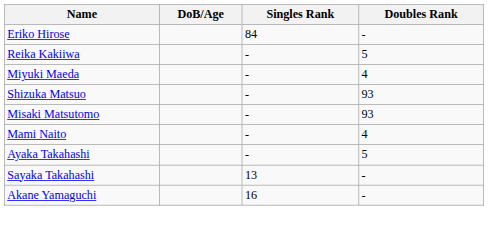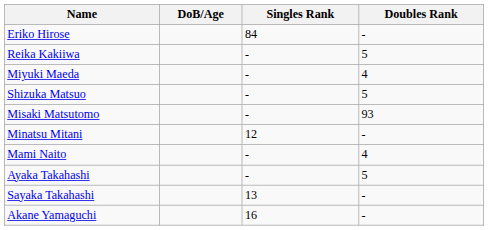 <table class="wikitable"  style="width:600px; font-size:95%;">
 <tr>
 <th align="left">Name</th>
 <th align="left">DoB/Age</th>
 <th align="left">Singles Rank</th>
 <th align="left">Doubles Rank</th>
 </tr>
 <tr>
 <td><a href='#'>Eriko Hirose</a></td>
 <td></td>
 <td>84</td>
 <td>-</td>
 </tr>
 <tr>
 <td><a href='#'>Reika Kakiiwa</a></td>
 <td></td>
 <td>-</td>
 <td>5</td>
 </tr>
 <tr>
 <td><a href='#'>Miyuki Maeda</a></td>
 <td></td>
 <td>-</td>
 <td>4</td>
 </tr>
 <tr>
 <td><a href='#'>Shizuka Matsuo</a></td>
 <td></td>
 <td>-</td>
-<td>93</td>
+<td>5</td>
 </tr>
 <tr>
 <td><a href='#'>Misaki Matsutomo</a></td>
 <td></td>
 <td>-</td>
 <td>93</td>
+</tr>
+<tr>
+<td><a href='#'>Minatsu Mitani</a></td>
+<td></td>
+<td>12</td>
+<td>-</td>
 </tr>
 <tr>
 <td><a href='#'>Mami Naito</a></td>
 <td></td>
 <td>-</td>
 <td>4</td>
 </tr>
 <tr>
 <td><a href='#'>Ayaka Takahashi</a></td>
 <td></td>
 <td>-</td>
 <td>5</td>
 </tr>
 <tr>
 <td><a href='#'>Sayaka Takahashi</a></td>
 <td></td>
 <td>13</td>
 <td>-</td>
 </tr>
 <tr>
 <td><a href='#'>Akane Yamaguchi</a></td>
 <td></td>
 <td>16</td>
 <td>-</td>
 </tr>
 </table>
